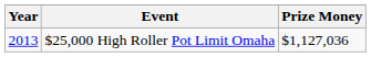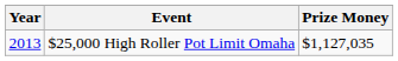 <table class="wikitable">
 <tr>
 </tr>
 <tr>
 <th>Year</th>
 <th>Event</th>
 <th>Prize Money</th>
 </tr>
 <tr>
 <td><a href='#'>2013</a></td>
 <td>$25,000 High Roller <a href='#'>Pot Limit Omaha</a></td>
-<td>$1,127,036</td>
+<td>$1,127,035</td>
 </tr>
 </table>
